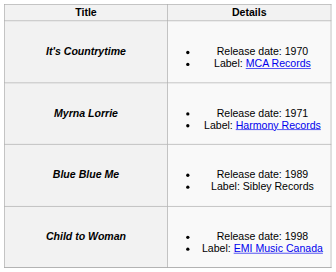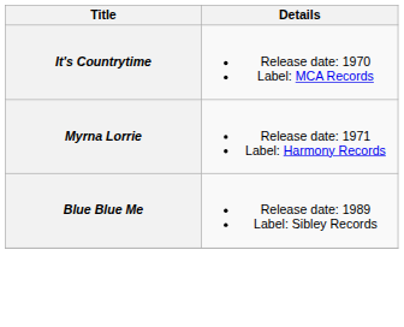 <table class="wikitable plainrowheaders" style="text-align:center;">
 <tr>
 <th style="width:15em;">Title</th>
 <th style="width:15em;">Details</th>
 </tr>
 <tr>
 <th scope="row"><em>It's Countrytime</em></th>
 <td><br><ul><li>Release date: 1970</li><li>Label: <a href='#'>MCA Records</a></li></ul></td>
 </tr>
 <tr>
 <th scope="row"><em>Myrna Lorrie</em></th>
 <td><br><ul><li>Release date: 1971</li><li>Label: <a href='#'>Harmony Records</a></li></ul></td>
 </tr>
 <tr>
 <th scope="row"><em>Blue Blue Me</em></th>
 <td><br><ul><li>Release date: 1989</li><li>Label: Sibley Records</li></ul></td>
 </tr>
 <tr>
-<th scope="row"><em>Child to Woman</em></th>
-<td><br><ul><li>Release date: 1998</li><li>Label: <a href='#'>EMI Music Canada</a></li></ul></td>
-</tr>
-<tr>
 </tr>
 </table>
